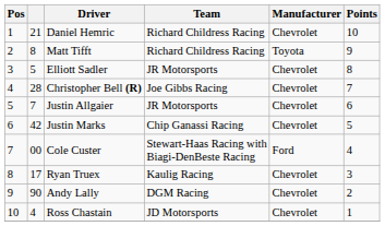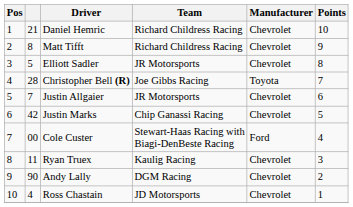 <table class="wikitable" style="font-size:98%">
 <tr>
 <th>Pos</th>
 <th></th>
 <th>Driver</th>
 <th>Team</th>
 <th>Manufacturer</th>
 <th>Points</th>
 </tr>
 <tr>
 <td>1</td>
 <td>21</td>
 <td>Daniel Hemric</td>
 <td>Richard Childress Racing</td>
 <td>Chevrolet</td>
 <td>10</td>
 </tr>
 <tr>
 <td>2</td>
 <td>8</td>
 <td>Matt Tifft</td>
 <td>Richard Childress Racing</td>
-<td>Toyota</td>
+<td>Chevrolet</td>
 <td>9</td>
 </tr>
 <tr>
 <td>3</td>
 <td>5</td>
 <td>Elliott Sadler</td>
 <td>JR Motorsports</td>
 <td>Chevrolet</td>
 <td>8</td>
 </tr>
 <tr>
 <td>4</td>
 <td>28</td>
 <td>Christopher Bell <strong>(R)</strong></td>
 <td>Joe Gibbs Racing</td>
-<td>Chevrolet</td>
+<td>Toyota</td>
 <td>7</td>
 </tr>
 <tr>
 <td>5</td>
 <td>7</td>
 <td>Justin Allgaier</td>
 <td>JR Motorsports</td>
 <td>Chevrolet</td>
 <td>6</td>
 </tr>
 <tr>
 <td>6</td>
 <td>42</td>
 <td>Justin Marks</td>
 <td>Chip Ganassi Racing</td>
 <td>Chevrolet</td>
 <td>5</td>
 </tr>
 <tr>
 <td>7</td>
 <td>00</td>
 <td>Cole Custer</td>
 <td>Stewart-Haas Racing with <br> Biagi-DenBeste Racing</td>
 <td>Ford</td>
 <td>4</td>
 </tr>
 <tr>
 <td>8</td>
-<td>17</td>
+<td>11</td>
 <td>Ryan Truex</td>
 <td>Kaulig Racing</td>
 <td>Chevrolet</td>
 <td>3</td>
 </tr>
 <tr>
 <td>9</td>
 <td>90</td>
 <td>Andy Lally</td>
 <td>DGM Racing</td>
 <td>Chevrolet</td>
 <td>2</td>
 </tr>
 <tr>
 <td>10</td>
 <td>4</td>
 <td>Ross Chastain</td>
 <td>JD Motorsports</td>
 <td>Chevrolet</td>
 <td>1</td>
 </tr>
 <tr>
 </tr>
 </table>
